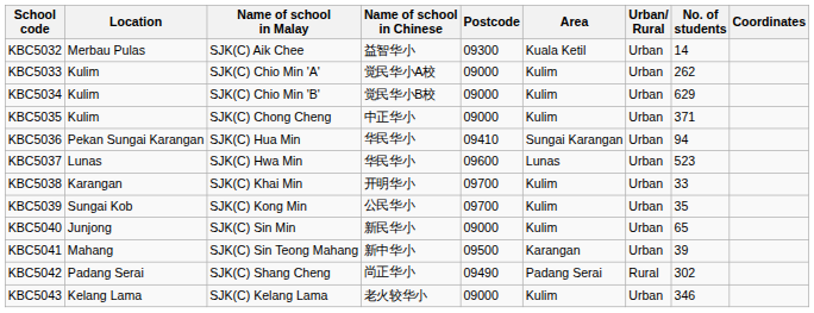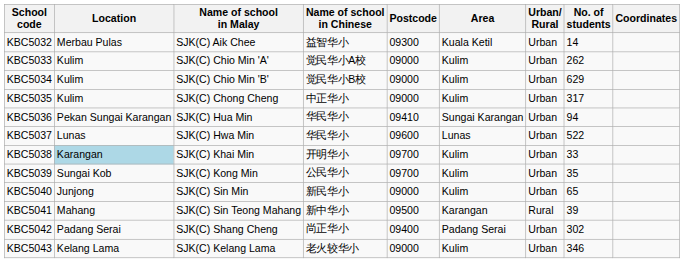 <table class="wikitable sortable">
 <tr>
 <th>School<br>code</th>
 <th>Location</th>
 <th>Name of school<br>in Malay</th>
 <th>Name of school<br>in Chinese</th>
 <th>Postcode</th>
 <th>Area</th>
 <th>Urban/<br>Rural</th>
 <th>No. of<br>students</th>
 <th>Coordinates</th>
 </tr>
 <tr>
 <td>KBC5032</td>
 <td>Merbau Pulas</td>
 <td>SJK(C) Aik Chee</td>
 <td>益智华小</td>
 <td>09300</td>
 <td>Kuala Ketil</td>
 <td>Urban</td>
 <td>14</td>
 <td></td>
 </tr>
 <tr>
 <td>KBC5033</td>
 <td>Kulim</td>
 <td>SJK(C) Chio Min 'A'</td>
 <td>觉民华小A校</td>
 <td>09000</td>
 <td>Kulim</td>
 <td>Urban</td>
 <td>262</td>
 <td></td>
 </tr>
 <tr>
 <td>KBC5034</td>
 <td>Kulim</td>
 <td>SJK(C) Chio Min 'B'</td>
 <td>觉民华小B校</td>
 <td>09000</td>
 <td>Kulim</td>
 <td>Urban</td>
 <td>629</td>
 <td></td>
 </tr>
 <tr>
 <td>KBC5035</td>
 <td>Kulim</td>
 <td>SJK(C) Chong Cheng</td>
 <td>中正华小</td>
 <td>09000</td>
 <td>Kulim</td>
 <td>Urban</td>
-<td>371</td>
+<td>317</td>
 <td></td>
 </tr>
 <tr>
 <td>KBC5036</td>
 <td>Pekan Sungai Karangan</td>
 <td>SJK(C) Hua Min</td>
 <td>华民华小</td>
 <td>09410</td>
 <td>Sungai Karangan</td>
 <td>Urban</td>
 <td>94</td>
 <td></td>
 </tr>
 <tr>
 <td>KBC5037</td>
 <td>Lunas</td>
 <td>SJK(C) Hwa Min</td>
 <td>华民华小</td>
 <td>09600</td>
 <td>Lunas</td>
 <td>Urban</td>
-<td>523</td>
+<td>522</td>
 <td></td>
 </tr>
 <tr>
 <td>KBC5038</td>
-<td>Karangan</td>
+<td style="background: lightblue;">Karangan</td>
 <td>SJK(C) Khai Min</td>
 <td>开明华小</td>
 <td>09700</td>
 <td>Kulim</td>
 <td>Urban</td>
 <td>33</td>
 <td></td>
 </tr>
 <tr>
 <td>KBC5039</td>
 <td>Sungai Kob</td>
 <td>SJK(C) Kong Min</td>
 <td>公民华小</td>
 <td>09700</td>
 <td>Kulim</td>
 <td>Urban</td>
 <td>35</td>
 <td></td>
 </tr>
 <tr>
 <td>KBC5040</td>
 <td>Junjong</td>
 <td>SJK(C) Sin Min</td>
 <td>新民华小</td>
 <td>09000</td>
 <td>Kulim</td>
 <td>Urban</td>
 <td>65</td>
 <td></td>
 </tr>
 <tr>
 <td>KBC5041</td>
 <td>Mahang</td>
 <td>SJK(C) Sin Teong Mahang</td>
 <td>新中华小</td>
 <td>09500</td>
 <td>Karangan</td>
-<td>Urban</td>
+<td>Rural</td>
 <td>39</td>
 <td></td>
 </tr>
 <tr>
 <td>KBC5042</td>
 <td>Padang Serai</td>
 <td>SJK(C) Shang Cheng</td>
 <td>尚正华小</td>
-<td>09490</td>
+<td>09400</td>
 <td>Padang Serai</td>
-<td>Rural</td>
+<td>Urban</td>
 <td>302</td>
 <td></td>
 </tr>
 <tr>
 <td>KBC5043</td>
 <td>Kelang Lama</td>
 <td>SJK(C) Kelang Lama</td>
 <td>老火较华小</td>
 <td>09000</td>
 <td>Kulim</td>
 <td>Urban</td>
 <td>346</td>
 <td></td>
 </tr>
 </table>
